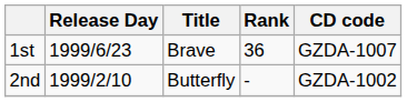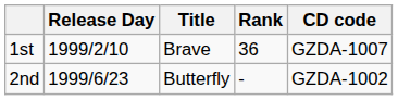 <table class=wikitable style="font-size:small">
 <tr>
 <th></th>
 <th>Release Day</th>
 <th>Title</th>
 <th>Rank</th>
 <th>CD code</th>
 </tr>
 <tr>
 <td>1st</td>
-<td>1999/6/23</td>
+<td>1999/2/10</td>
 <td>Brave</td>
 <td>36</td>
 <td>GZDA-1007</td>
 </tr>
 <tr>
 <td>2nd</td>
-<td>1999/2/10</td>
+<td>1999/6/23</td>
 <td>Butterfly</td>
 <td>-</td>
 <td>GZDA-1002</td>
 </tr>
 <tr>
 </tr>
 </table>
